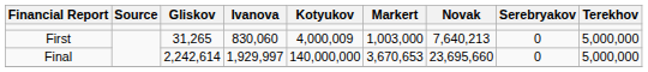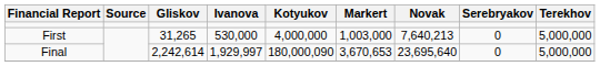 <table class="wikitable" style="text-align:center; font-size:90%; line-height:14px">
 <tr>
 <th>Financial Report</th>
 <th>Source</th>
 <th>Gliskov</th>
 <th>Ivanova</th>
 <th>Kotyukov</th>
 <th>Markert</th>
 <th>Novak</th>
 <th>Serebryakov</th>
 <th>Terekhov</th>
 </tr>
 <tr>
 <td></td>
 <td></td>
 <td bgcolor=></td>
 <td bgcolor=></td>
 <td bgcolor=></td>
 <td bgcolor=></td>
 <td bgcolor=></td>
 <td bgcolor=></td>
 <td bgcolor=></td>
 </tr>
 <tr align=center>
 <td>First</td>
 <td rowspan=2></td>
 <td>31,265</td>
-<td>830,060</td>
-<td>4,000,009</td>
+<td>530,000</td>
+<td>4,000,000</td>
 <td>1,003,000</td>
 <td>7,640,213</td>
 <td>0</td>
 <td>5,000,000</td>
 </tr>
 <tr>
 <td>Final</td>
 <td>2,242,614</td>
 <td>1,929,997</td>
-<td>140,000,000</td>
+<td>180,000,090</td>
 <td>3,670,653</td>
-<td>23,695,660</td>
+<td>23,695,640</td>
 <td>0</td>
 <td>5,000,000</td>
 </tr>
 <tr>
 </tr>
 </table>
